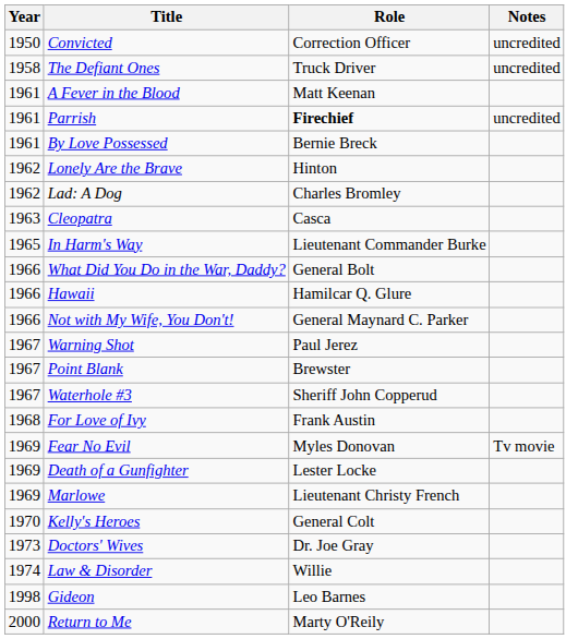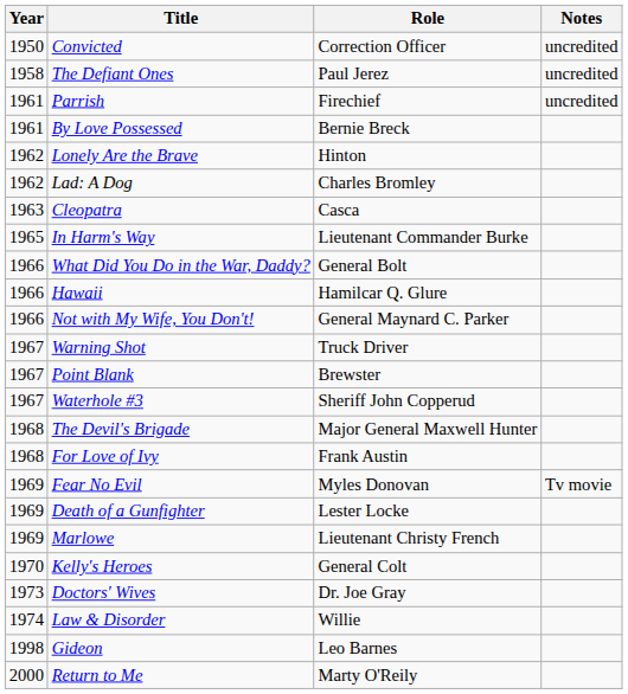 <table class="wikitable">
 <tr>
 <th>Year</th>
 <th>Title</th>
 <th>Role</th>
 <th>Notes</th>
 </tr>
 <tr>
 <td>1950</td>
 <td><em><a href='#'>Convicted</a></em></td>
 <td>Correction Officer</td>
 <td>uncredited</td>
 </tr>
 <tr>
 <td>1958</td>
 <td><em><a href='#'>The Defiant Ones</a></em></td>
-<td>Truck Driver</td>
+<td>Paul Jerez</td>
 <td>uncredited</td>
 </tr>
 <tr>
 <td>1961</td>
-<td><em><a href='#'>A Fever in the Blood</a></em></td>
-<td>Matt Keenan</td>
-<td></td>
-</tr>
-<tr>
-<td>1961</td>
 <td><em><a href='#'>Parrish</a></em></td>
-<td><strong>Firechief</strong></td>
+<td>Firechief</td>
 <td>uncredited</td>
 </tr>
 <tr>
 <td>1961</td>
 <td><em><a href='#'>By Love Possessed</a></em></td>
 <td>Bernie Breck</td>
 <td></td>
 </tr>
 <tr>
 <td>1962</td>
 <td><em><a href='#'>Lonely Are the Brave</a></em></td>
 <td>Hinton</td>
 <td></td>
 </tr>
 <tr>
 <td>1962</td>
 <td><em>Lad: A Dog</em></td>
 <td>Charles Bromley</td>
 <td></td>
 </tr>
 <tr>
 <td>1963</td>
 <td><em><a href='#'>Cleopatra</a></em></td>
 <td>Casca</td>
 <td></td>
 </tr>
 <tr>
 <td>1965</td>
 <td><em><a href='#'>In Harm's Way</a></em></td>
 <td>Lieutenant Commander Burke</td>
 <td></td>
 </tr>
 <tr>
 <td>1966</td>
 <td><em><a href='#'>What Did You Do in the War, Daddy?</a></em></td>
 <td>General Bolt</td>
 <td></td>
 </tr>
 <tr>
 <td>1966</td>
 <td><em><a href='#'>Hawaii</a></em></td>
 <td>Hamilcar Q. Glure</td>
 <td></td>
 </tr>
 <tr>
 <td>1966</td>
 <td><em><a href='#'>Not with My Wife, You Don't!</a></em></td>
 <td>General Maynard C. Parker</td>
 <td></td>
 </tr>
 <tr>
 <td>1967</td>
 <td><em><a href='#'>Warning Shot</a></em></td>
-<td>Paul Jerez</td>
+<td>Truck Driver</td>
 <td></td>
 </tr>
 <tr>
 <td>1967</td>
 <td><em><a href='#'>Point Blank</a></em></td>
 <td>Brewster</td>
 <td></td>
 </tr>
 <tr>
 <td>1967</td>
 <td><em><a href='#'>Waterhole #3</a></em></td>
 <td>Sheriff John Copperud</td>
+<td></td>
+</tr>
+<tr>
+<td>1968</td>
+<td><em><a href='#'>The Devil's Brigade</a></em></td>
+<td>Major General Maxwell Hunter</td>
 <td></td>
 </tr>
 <tr>
 <td>1968</td>
 <td><em><a href='#'>For Love of Ivy</a></em></td>
 <td>Frank Austin</td>
 <td></td>
 </tr>
 <tr>
 <td>1969</td>
 <td><em><a href='#'>Fear No Evil</a></em></td>
 <td>Myles Donovan</td>
 <td>Tv movie</td>
 </tr>
 <tr>
 <td>1969</td>
 <td><em><a href='#'>Death of a Gunfighter</a></em></td>
 <td>Lester Locke</td>
 <td></td>
 </tr>
 <tr>
 <td>1969</td>
 <td><em><a href='#'>Marlowe</a></em></td>
 <td>Lieutenant Christy French</td>
 <td></td>
 </tr>
 <tr>
 <td>1970</td>
 <td><em><a href='#'>Kelly's Heroes</a></em></td>
 <td>General Colt</td>
 <td></td>
 </tr>
 <tr>
 <td>1973</td>
 <td><em><a href='#'>Doctors' Wives</a></em></td>
 <td>Dr. Joe Gray</td>
 <td></td>
 </tr>
 <tr>
 <td>1974</td>
 <td><em><a href='#'>Law & Disorder</a></em></td>
 <td>Willie</td>
 <td></td>
 </tr>
 <tr>
 <td>1998</td>
 <td><em><a href='#'>Gideon</a></em></td>
 <td>Leo Barnes</td>
 <td></td>
 </tr>
 <tr>
 <td>2000</td>
 <td><em><a href='#'>Return to Me</a></em></td>
 <td>Marty O'Reily</td>
 <td></td>
 </tr>
 </table>
